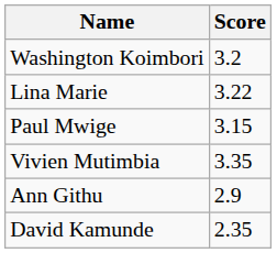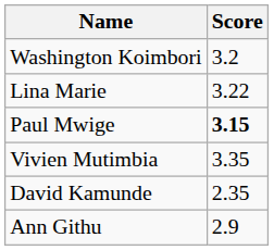 <table class="wikitable">
 <tr style="background:#e0e0e0;">
 <th>Name</th>
 <th>Score</th>
 </tr>
 <tr style="background:#f9f9f9;">
 <td>Washington Koimbori</td>
 <td>3.2</td>
 </tr>
 <tr style="background:#f9f9f9;">
 <td>Lina Marie</td>
 <td>3.22</td>
 </tr>
 <tr style="background:#f9f9f9;">
 <td>Paul Mwige</td>
-<td>3.15</td>
+<td><strong>3.15</strong></td>
 </tr>
 <tr style="background:#f9f9f9;">
 <td>Vivien Mutimbia</td>
 <td>3.35</td>
 </tr>
 <tr style="background:#f9f9f9;">
+<td>David Kamunde</td>
+<td>2.35</td>
+</tr>
+<tr style="background:#f9f9f9;">
 <td>Ann Githu</td>
 <td>2.9</td>
 </tr>
-<tr style="background:#f9f9f9;">
-<td>David Kamunde</td>
-<td>2.35</td>
-</tr>
 </table>
